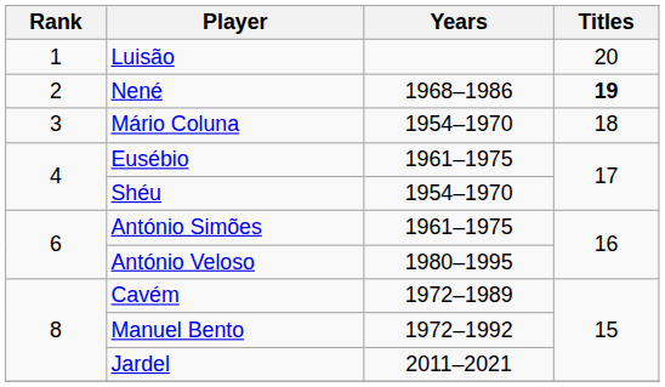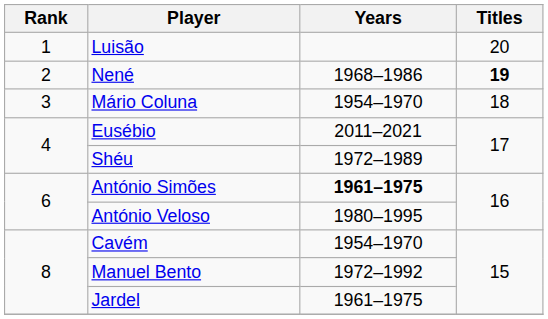 <table class="wikitable sortable" style=text-align:center;width:55%>
 <tr>
 <th>Rank</th>
 <th>Player</th>
 <th>Years</th>
 <th>Titles</th>
 </tr>
 <tr>
 <td>1</td>
 <td align=left> <a href='#'>Luisão</a></td>
 <td></td>
 <td>20</td>
 </tr>
 <tr>
 <td>2</td>
 <td align=left> <a href='#'>Nené</a></td>
 <td>1968–1986</td>
 <td><strong>19</strong></td>
 </tr>
 <tr>
 <td>3</td>
 <td align=left> <a href='#'>Mário Coluna</a></td>
 <td>1954–1970</td>
 <td>18</td>
 </tr>
 <tr>
 <td rowspan=2>4</td>
 <td align=left> <a href='#'>Eusébio</a></td>
-<td>1961–1975</td>
+<td>2011–2021</td>
 <td rowspan=2>17</td>
 </tr>
 <tr>
 <td align=left> <a href='#'>Shéu</a></td>
-<td>1954–1970</td>
+<td>1972–1989</td>
 </tr>
 <tr>
 <td rowspan=2>6</td>
 <td align=left> <a href='#'>António Simões</a></td>
-<td>1961–1975</td>
+<td><strong>1961–1975</strong></td>
 <td rowspan=2>16</td>
 </tr>
 <tr>
 <td align=left> <a href='#'>António Veloso</a></td>
 <td>1980–1995</td>
 </tr>
 <tr>
 <td rowspan=3>8</td>
 <td align=left> <a href='#'>Cavém</a></td>
-<td>1972–1989</td>
+<td>1954–1970</td>
 <td rowspan=3>15</td>
 </tr>
 <tr>
 <td align=left> <a href='#'>Manuel Bento</a></td>
 <td>1972–1992</td>
 </tr>
 <tr>
 <td align=left> <a href='#'>Jardel</a></td>
-<td>2011–2021</td>
+<td>1961–1975</td>
 </tr>
 <tr>
 </tr>
 </table>
